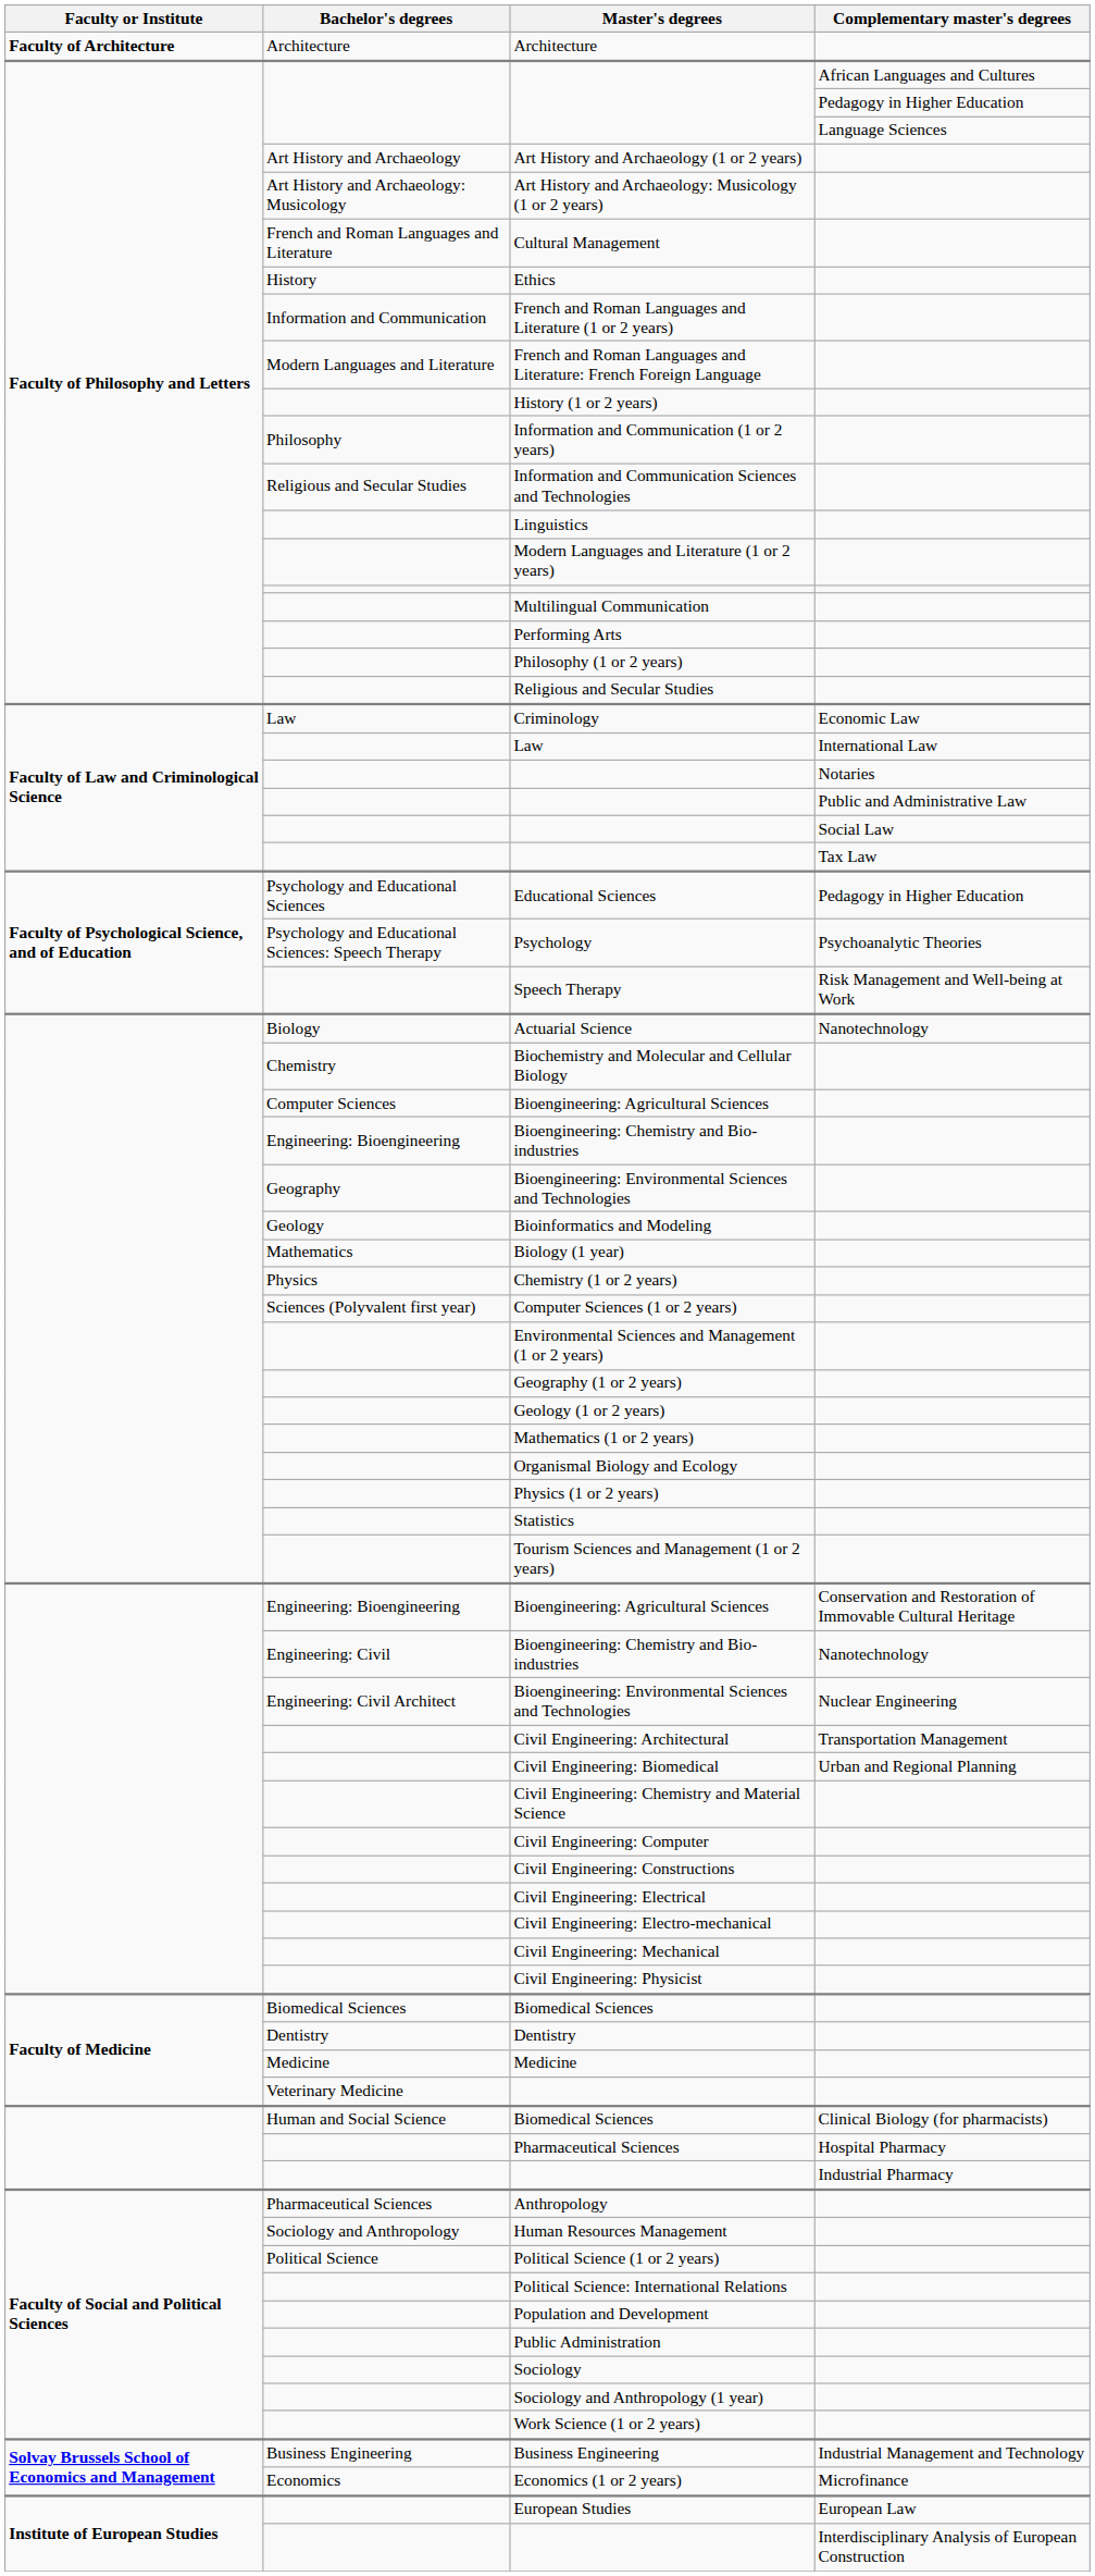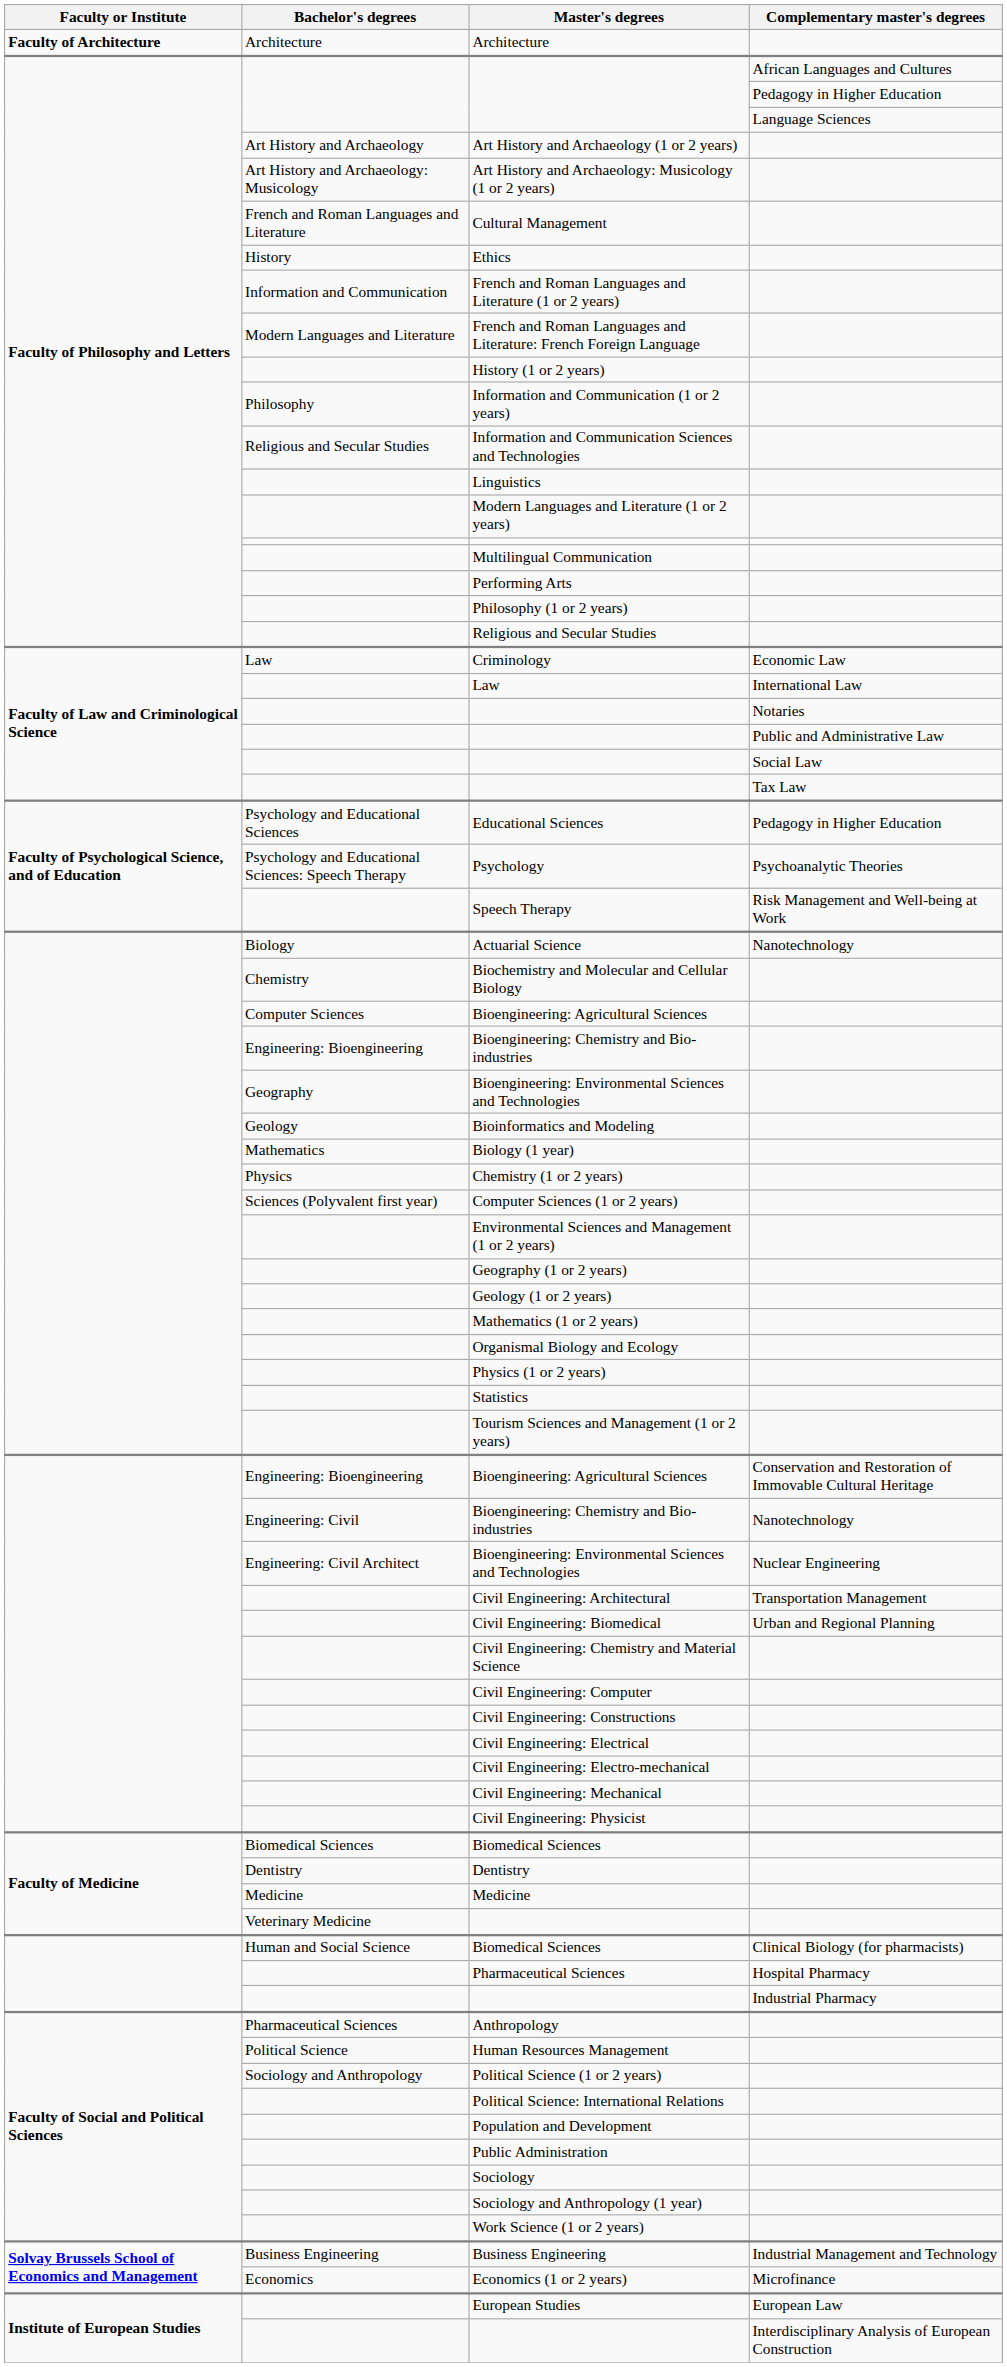 <table class="wikitable" style="font-size:85%; width:100%;">
 <tr>
 <th>Faculty or Institute</th>
 <th>Bachelor's degrees</th>
 <th>Master's degrees</th>
 <th>Complementary master's degrees</th>
 </tr>
 <tr>
 <td><strong>Faculty of Architecture</strong></td>
 <td>Architecture</td>
 <td>Architecture</td>
 <td></td>
 </tr>
 <tr style="border-top:2px solid gray;">
 <td rowspan="19"><strong>Faculty of Philosophy and Letters</strong></td>
 <td rowspan="3"></td>
 <td rowspan="3"></td>
 <td>African Languages and Cultures</td>
 </tr>
 <tr>
 <td>Pedagogy in Higher Education</td>
 </tr>
 <tr>
 <td>Language Sciences</td>
 </tr>
 <tr>
 <td>Art History and Archaeology</td>
 <td>Art History and Archaeology (1 or 2 years)</td>
 <td></td>
 </tr>
 <tr>
 <td>Art History and Archaeology: Musicology</td>
 <td>Art History and Archaeology: Musicology (1 or 2 years)</td>
 <td></td>
 </tr>
 <tr>
 <td>French and Roman Languages and Literature</td>
 <td>Cultural Management</td>
 <td></td>
 </tr>
 <tr>
 <td>History</td>
 <td>Ethics</td>
 <td></td>
 </tr>
 <tr>
 <td>Information and Communication</td>
 <td>French and Roman Languages and Literature (1 or 2 years)</td>
 <td></td>
 </tr>
 <tr>
 <td>Modern Languages and Literature</td>
 <td>French and Roman Languages and Literature: French Foreign Language</td>
 <td></td>
 </tr>
 <tr>
 <td></td>
 <td>History (1 or 2 years)</td>
 <td></td>
 </tr>
 <tr>
 <td>Philosophy</td>
 <td>Information and Communication (1 or 2 years)</td>
 <td></td>
 </tr>
 <tr>
 <td>Religious and Secular Studies</td>
 <td>Information and Communication Sciences and Technologies</td>
 <td></td>
 </tr>
 <tr>
 <td></td>
 <td>Linguistics</td>
 <td></td>
 </tr>
 <tr>
 <td></td>
 <td>Modern Languages and Literature (1 or 2 years)</td>
 <td></td>
 </tr>
 <tr>
 <td></td>
 <td></td>
 <td></td>
 </tr>
 <tr>
 <td></td>
 <td>Multilingual Communication</td>
 <td></td>
 </tr>
 <tr>
 <td></td>
 <td>Performing Arts</td>
 <td></td>
 </tr>
 <tr>
 <td></td>
 <td>Philosophy (1 or 2 years)</td>
 <td></td>
 </tr>
 <tr>
 <td></td>
 <td>Religious and Secular Studies</td>
 <td></td>
 </tr>
 <tr style="border-top:2px solid gray;">
 <td rowspan="6"><strong>Faculty of Law and Criminological Science</strong></td>
 <td>Law</td>
 <td>Criminology</td>
 <td>Economic Law</td>
 </tr>
 <tr>
 <td></td>
 <td>Law</td>
 <td>International Law</td>
 </tr>
 <tr>
 <td></td>
 <td></td>
 <td>Notaries</td>
 </tr>
 <tr>
 <td></td>
 <td></td>
 <td>Public and Administrative Law</td>
 </tr>
 <tr>
 <td></td>
 <td></td>
 <td>Social Law</td>
 </tr>
 <tr>
 <td></td>
 <td></td>
 <td>Tax Law</td>
 </tr>
 <tr style="border-top:2px solid gray;">
 <td rowspan="3"><strong>Faculty of Psychological Science, and of Education</strong></td>
 <td>Psychology and Educational Sciences</td>
 <td>Educational Sciences</td>
 <td>Pedagogy in Higher Education</td>
 </tr>
 <tr>
 <td>Psychology and Educational Sciences: Speech Therapy</td>
 <td>Psychology</td>
 <td>Psychoanalytic Theories</td>
 </tr>
 <tr>
 <td></td>
 <td>Speech Therapy</td>
 <td>Risk Management and Well-being at Work</td>
 </tr>
 <tr style="border-top:2px solid gray;">
 <td rowspan="17"></td>
 <td>Biology</td>
 <td>Actuarial Science</td>
 <td>Nanotechnology</td>
 </tr>
 <tr>
 <td>Chemistry</td>
 <td>Biochemistry and Molecular and Cellular Biology</td>
 <td></td>
 </tr>
 <tr>
 <td>Computer Sciences</td>
 <td>Bioengineering: Agricultural Sciences</td>
 <td></td>
 </tr>
 <tr>
 <td>Engineering: Bioengineering</td>
 <td>Bioengineering: Chemistry and Bio-industries</td>
 <td></td>
 </tr>
 <tr>
 <td>Geography</td>
 <td>Bioengineering: Environmental Sciences and Technologies</td>
 <td></td>
 </tr>
 <tr>
 <td>Geology</td>
 <td>Bioinformatics and Modeling</td>
 <td></td>
 </tr>
 <tr>
 <td>Mathematics</td>
 <td>Biology (1 year)</td>
 <td></td>
 </tr>
 <tr>
 <td>Physics</td>
 <td>Chemistry (1 or 2 years)</td>
 <td></td>
 </tr>
 <tr>
 <td>Sciences (Polyvalent first year)</td>
 <td>Computer Sciences (1 or 2 years)</td>
 <td></td>
 </tr>
 <tr>
 <td></td>
 <td>Environmental Sciences and Management (1 or 2 years)</td>
 <td></td>
 </tr>
 <tr>
 <td></td>
 <td>Geography (1 or 2 years)</td>
 <td></td>
 </tr>
 <tr>
 <td></td>
 <td>Geology (1 or 2 years)</td>
 <td></td>
 </tr>
 <tr>
 <td></td>
 <td>Mathematics (1 or 2 years)</td>
 <td></td>
 </tr>
 <tr>
 <td></td>
 <td>Organismal Biology and Ecology</td>
 <td></td>
 </tr>
 <tr>
 <td></td>
 <td>Physics (1 or 2 years)</td>
 <td></td>
 </tr>
 <tr>
 <td></td>
 <td>Statistics</td>
 <td></td>
 </tr>
 <tr>
 <td></td>
 <td>Tourism Sciences and Management (1 or 2 years)</td>
 <td></td>
 </tr>
 <tr style="border-top:2px solid gray;">
 <td rowspan="12"><strong></strong></td>
 <td>Engineering: Bioengineering</td>
 <td>Bioengineering: Agricultural Sciences</td>
 <td>Conservation and Restoration of Immovable Cultural Heritage</td>
 </tr>
 <tr>
 <td>Engineering: Civil</td>
 <td>Bioengineering: Chemistry and Bio-industries</td>
 <td>Nanotechnology</td>
 </tr>
 <tr>
 <td>Engineering: Civil Architect</td>
 <td>Bioengineering: Environmental Sciences and Technologies</td>
 <td>Nuclear Engineering</td>
 </tr>
 <tr>
 <td></td>
 <td>Civil Engineering: Architectural</td>
 <td>Transportation Management</td>
 </tr>
 <tr>
 <td></td>
 <td>Civil Engineering: Biomedical</td>
 <td>Urban and Regional Planning</td>
 </tr>
 <tr>
 <td></td>
 <td>Civil Engineering: Chemistry and Material Science</td>
 <td></td>
 </tr>
 <tr>
 <td></td>
 <td>Civil Engineering: Computer</td>
 <td></td>
 </tr>
 <tr>
 <td></td>
 <td>Civil Engineering: Constructions</td>
 <td></td>
 </tr>
 <tr>
 <td></td>
 <td>Civil Engineering: Electrical</td>
 <td></td>
 </tr>
 <tr>
 <td></td>
 <td>Civil Engineering: Electro-mechanical</td>
 <td></td>
 </tr>
 <tr>
 <td></td>
 <td>Civil Engineering: Mechanical</td>
 <td></td>
 </tr>
 <tr>
 <td></td>
 <td>Civil Engineering: Physicist</td>
 <td></td>
 </tr>
 <tr style="border-top:2px solid gray;">
 <td rowspan="4"><strong>Faculty of Medicine</strong></td>
 <td>Biomedical Sciences</td>
 <td>Biomedical Sciences</td>
 <td></td>
 </tr>
 <tr>
 <td>Dentistry</td>
 <td>Dentistry</td>
 <td></td>
 </tr>
 <tr>
 <td>Medicine</td>
 <td>Medicine</td>
 <td></td>
 </tr>
 <tr>
 <td>Veterinary Medicine</td>
 <td></td>
 <td></td>
 </tr>
 <tr style="border-top:2px solid gray;">
 <td rowspan="3"><strong></strong></td>
 <td>Human and Social Science</td>
 <td>Biomedical Sciences</td>
 <td>Clinical Biology (for pharmacists)</td>
 </tr>
 <tr>
 <td></td>
 <td>Pharmaceutical Sciences</td>
 <td>Hospital Pharmacy</td>
 </tr>
 <tr>
 <td></td>
 <td></td>
 <td>Industrial Pharmacy</td>
 </tr>
 <tr style="border-top:2px solid gray;">
 <td rowspan="9"><strong>Faculty of Social and Political Sciences</strong></td>
 <td>Pharmaceutical Sciences</td>
 <td>Anthropology</td>
 <td></td>
 </tr>
 <tr>
-<td>Sociology and Anthropology</td>
+<td>Political Science</td>
 <td>Human Resources Management</td>
 <td></td>
 </tr>
 <tr>
-<td>Political Science</td>
+<td>Sociology and Anthropology</td>
 <td>Political Science (1 or 2 years)</td>
 <td></td>
 </tr>
 <tr>
 <td></td>
 <td>Political Science: International Relations</td>
 <td></td>
 </tr>
 <tr>
 <td></td>
 <td>Population and Development</td>
 <td></td>
 </tr>
 <tr>
 <td></td>
 <td>Public Administration</td>
 <td></td>
 </tr>
 <tr>
 <td></td>
 <td>Sociology</td>
 <td></td>
 </tr>
 <tr>
 <td></td>
 <td>Sociology and Anthropology (1 year)</td>
 <td></td>
 </tr>
 <tr>
 <td></td>
 <td>Work Science (1 or 2 years)</td>
 <td></td>
 </tr>
 <tr style="border-top:2px solid gray;">
 <td rowspan="2"><strong><a href='#'>Solvay Brussels School of Economics and Management</a></strong></td>
 <td>Business Engineering</td>
 <td>Business Engineering</td>
 <td>Industrial Management and Technology</td>
 </tr>
 <tr>
 <td>Economics</td>
 <td>Economics (1 or 2 years)</td>
 <td>Microfinance</td>
 </tr>
 <tr style="border-top:2px solid gray;">
 <td rowspan="2"><strong>Institute of European Studies</strong></td>
 <td></td>
 <td>European Studies</td>
 <td>European Law</td>
 </tr>
 <tr>
 <td></td>
 <td></td>
 <td>Interdisciplinary Analysis of European Construction</td>
 </tr>
 </table>
